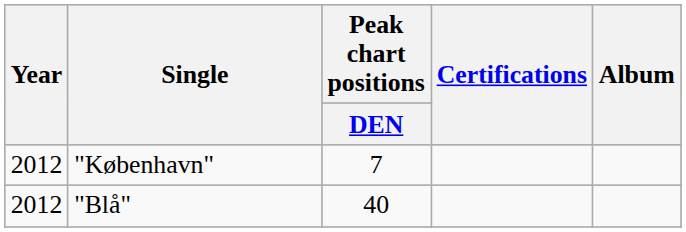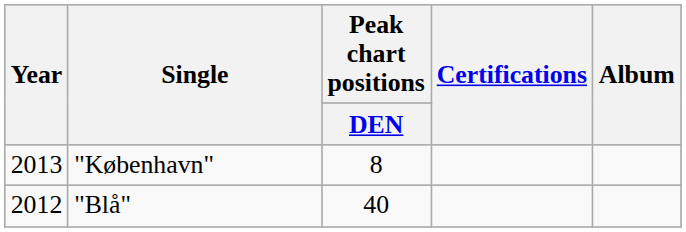 <table class="wikitable">
 <tr>
 <th rowspan="2" align="center">Year</th>
 <th rowspan="2" width="150" align="center">Single</th>
 <th colspan="1" align="center">Peak chart positions</th>
 <th rowspan="2" align="center"><a href='#'>Certifications</a></th>
 <th rowspan="2" align="center">Album</th>
 </tr>
 <tr>
 <th style="width:3em;font-size:100%"><a href='#'>DEN</a><br></th>
 </tr>
 <tr>
-<td rowspan="1" align="center">2012</td>
+<td rowspan="1" align="center">2013</td>
 <td>"København"</td>
-<td align="center">7</td>
+<td align="center">8</td>
 <td></td>
 <td></td>
 </tr>
 <tr>
 <td rowspan="1" align="center">2012</td>
 <td>"Blå"</td>
 <td align="center">40</td>
 <td></td>
 <td></td>
 </tr>
 </table>
